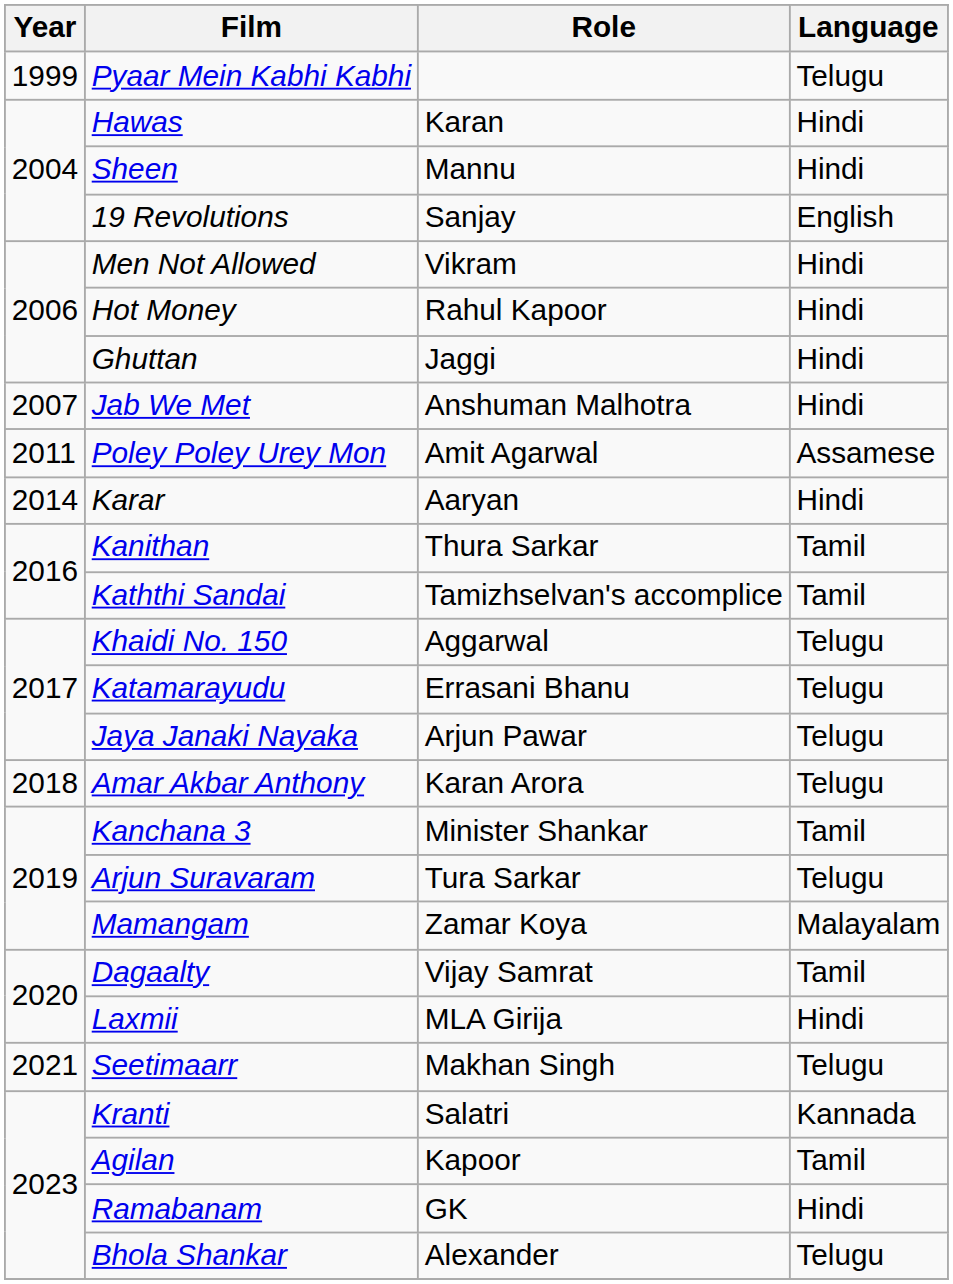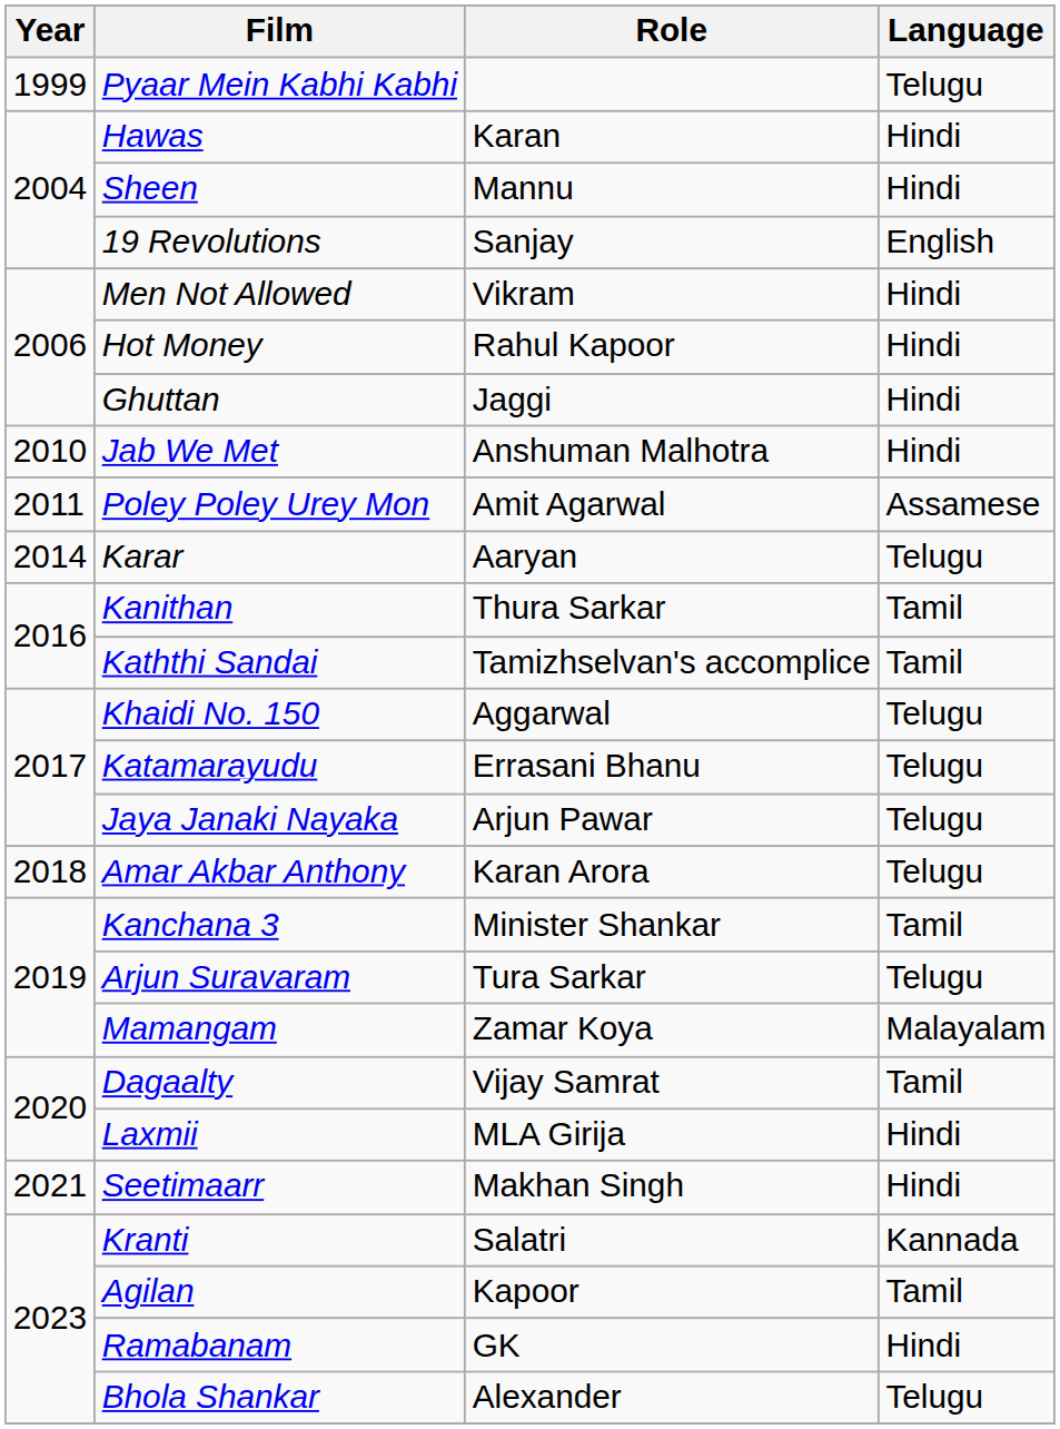 <table class="wikitable">
 <tr>
 <th>Year</th>
 <th>Film</th>
 <th>Role</th>
 <th>Language</th>
 </tr>
 <tr>
 <td>1999</td>
 <td><em><a href='#'>Pyaar Mein Kabhi Kabhi</a></em></td>
 <td></td>
 <td>Telugu</td>
 </tr>
 <tr>
 <td rowspan="3">2004</td>
 <td><em><a href='#'>Hawas</a></em></td>
 <td>Karan</td>
 <td>Hindi</td>
 </tr>
 <tr>
 <td><em><a href='#'>Sheen</a></em></td>
 <td>Mannu</td>
 <td>Hindi</td>
 </tr>
 <tr>
 <td><em>19 Revolutions</em></td>
 <td>Sanjay</td>
 <td>English</td>
 </tr>
 <tr>
 <td rowspan="3">2006</td>
 <td><em>Men Not Allowed</em></td>
 <td>Vikram</td>
 <td>Hindi</td>
 </tr>
 <tr>
 <td><em>Hot Money</em></td>
 <td>Rahul Kapoor</td>
 <td>Hindi</td>
 </tr>
 <tr>
 <td><em>Ghuttan</em></td>
 <td>Jaggi</td>
 <td>Hindi</td>
 </tr>
 <tr>
-<td>2007</td>
+<td>2010</td>
 <td><em><a href='#'>Jab We Met</a></em></td>
 <td>Anshuman Malhotra</td>
 <td>Hindi</td>
 </tr>
 <tr>
 <td>2011</td>
 <td><em><a href='#'>Poley Poley Urey Mon</a></em></td>
 <td>Amit Agarwal</td>
 <td>Assamese</td>
 </tr>
 <tr>
 <td>2014</td>
 <td><em>Karar</em></td>
 <td>Aaryan</td>
-<td>Hindi</td>
+<td>Telugu</td>
 </tr>
 <tr>
 <td rowspan="2">2016</td>
 <td><em><a href='#'>Kanithan</a></em></td>
 <td>Thura Sarkar</td>
 <td>Tamil</td>
 </tr>
 <tr>
 <td><em><a href='#'>Kaththi Sandai</a></em></td>
 <td>Tamizhselvan's accomplice</td>
 <td>Tamil</td>
 </tr>
 <tr>
 <td rowspan="3">2017</td>
 <td><em><a href='#'>Khaidi No. 150</a></em></td>
 <td>Aggarwal</td>
 <td>Telugu</td>
 </tr>
 <tr>
 <td><em><a href='#'>Katamarayudu</a></em></td>
 <td>Errasani Bhanu</td>
 <td>Telugu</td>
 </tr>
 <tr>
 <td><em><a href='#'>Jaya Janaki Nayaka</a></em></td>
 <td>Arjun Pawar</td>
 <td>Telugu</td>
 </tr>
 <tr>
 <td>2018</td>
 <td><em><a href='#'>Amar Akbar Anthony</a></em></td>
 <td>Karan Arora</td>
 <td>Telugu</td>
 </tr>
 <tr>
 <td rowspan="3">2019</td>
 <td><em><a href='#'>Kanchana 3</a></em></td>
 <td>Minister Shankar</td>
 <td>Tamil</td>
 </tr>
 <tr>
 <td><em><a href='#'>Arjun Suravaram</a></em></td>
 <td>Tura Sarkar</td>
 <td>Telugu</td>
 </tr>
 <tr>
 <td><em><a href='#'>Mamangam</a></em></td>
 <td>Zamar Koya</td>
 <td>Malayalam</td>
 </tr>
 <tr>
 <td rowspan="2">2020</td>
 <td><em><a href='#'>Dagaalty</a></em></td>
 <td>Vijay Samrat</td>
 <td>Tamil</td>
 </tr>
 <tr>
 <td><em><a href='#'>Laxmii</a></em></td>
 <td>MLA Girija</td>
 <td>Hindi</td>
 </tr>
 <tr>
 <td>2021</td>
 <td><em><a href='#'>Seetimaarr</a></em></td>
 <td>Makhan Singh</td>
-<td>Telugu</td>
+<td>Hindi</td>
 </tr>
 <tr>
 <td rowspan="4">2023</td>
 <td><em><a href='#'>Kranti</a></em></td>
 <td>Salatri</td>
 <td>Kannada</td>
 </tr>
 <tr>
 <td><em><a href='#'>Agilan</a></em></td>
 <td>Kapoor</td>
 <td>Tamil</td>
 </tr>
 <tr>
 <td><em><a href='#'>Ramabanam</a></em></td>
 <td>GK</td>
 <td>Hindi</td>
 </tr>
 <tr>
 <td><em><a href='#'>Bhola Shankar</a></em></td>
 <td>Alexander</td>
 <td>Telugu</td>
 </tr>
 <tr>
 </tr>
 </table>
